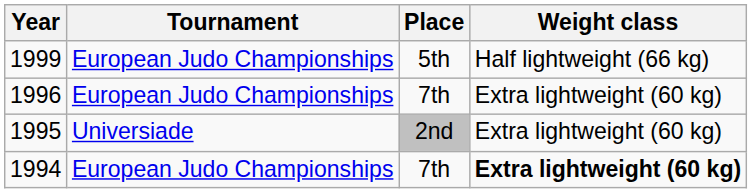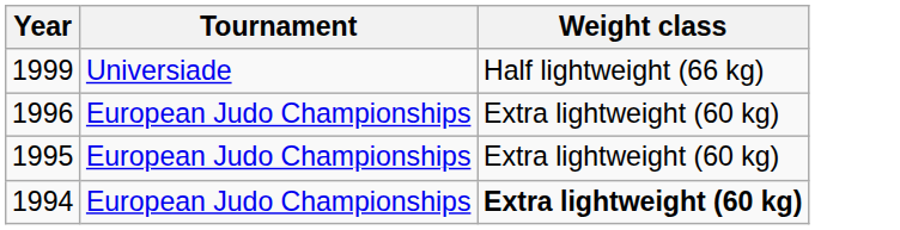 <table class=wikitable>
 <tr>
 <th>Year</th>
 <th>Tournament</th>
-<th>Place</th>
 <th>Weight class</th>
 </tr>
 <tr>
 <td>1999</td>
-<td><a href='#'>European Judo Championships</a></td>
-<td align="center">5th</td>
+<td><a href='#'>Universiade</a></td>
 <td>Half lightweight (66 kg)</td>
 </tr>
 <tr>
 <td>1996</td>
 <td><a href='#'>European Judo Championships</a></td>
-<td align="center">7th</td>
 <td>Extra lightweight (60 kg)</td>
 </tr>
 <tr>
 <td>1995</td>
-<td><a href='#'>Universiade</a></td>
-<td bgcolor="silver" align="center">2nd</td>
+<td><a href='#'>European Judo Championships</a></td>
 <td>Extra lightweight (60 kg)</td>
 </tr>
 <tr>
 <td>1994</td>
 <td><a href='#'>European Judo Championships</a></td>
-<td align="center">7th</td>
 <td><strong>Extra lightweight (60 kg)</strong></td>
 </tr>
 </table>
